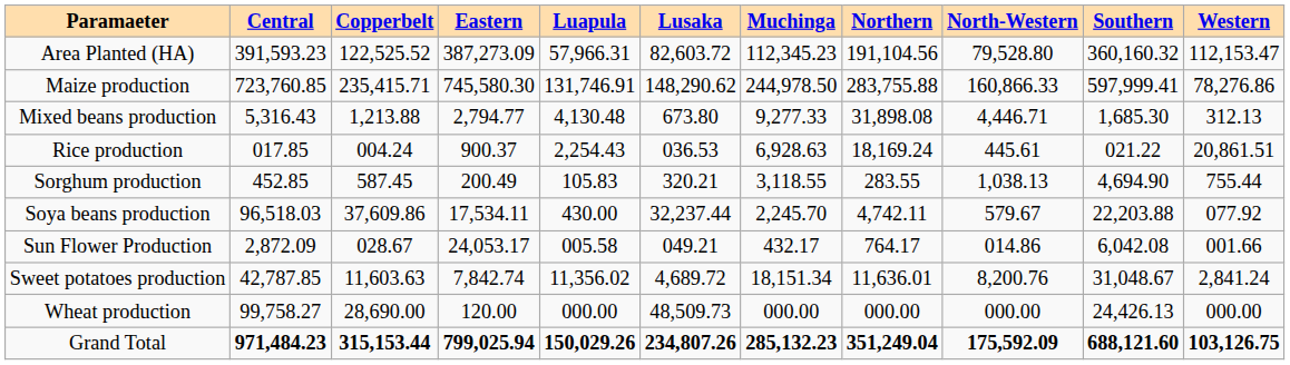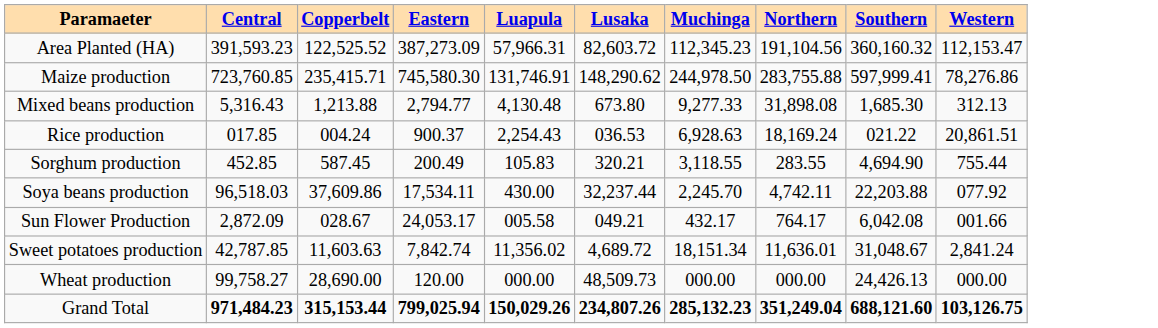 <table class="wikitable sortable collapsible" style="text-align: center;">
 <tr>
 <th style="background:navajowhite;">Paramaeter</th>
 <th style="background:navajowhite;"><a href='#'>Central</a></th>
 <th style="background:navajowhite;"><a href='#'>Copperbelt</a></th>
 <th style="background:navajowhite;"><a href='#'>Eastern</a></th>
 <th style="background:navajowhite;"><a href='#'>Luapula</a></th>
 <th style="background:navajowhite;"><a href='#'>Lusaka</a></th>
 <th style="background:navajowhite;"><a href='#'>Muchinga</a></th>
 <th style="background:navajowhite;"><a href='#'>Northern</a></th>
-<th style="background:navajowhite;"><a href='#'>North-Western</a></th>
 <th style="background:navajowhite;"><a href='#'>Southern</a></th>
 <th style="background:navajowhite;"><a href='#'>Western</a></th>
 </tr>
 <tr>
 <td>Area Planted (HA)</td>
 <td>391,593.23</td>
 <td>122,525.52</td>
 <td>387,273.09</td>
 <td>57,966.31</td>
 <td>82,603.72</td>
 <td>112,345.23</td>
 <td>191,104.56</td>
-<td>79,528.80</td>
 <td>360,160.32</td>
 <td>112,153.47</td>
 </tr>
 <tr>
 <td>Maize production</td>
 <td>723,760.85</td>
 <td>235,415.71</td>
 <td>745,580.30</td>
 <td>131,746.91</td>
 <td>148,290.62</td>
 <td>244,978.50</td>
 <td>283,755.88</td>
-<td>160,866.33</td>
 <td>597,999.41</td>
 <td>78,276.86</td>
 </tr>
 <tr>
 <td>Mixed beans production</td>
 <td>5,316.43</td>
 <td>1,213.88</td>
 <td>2,794.77</td>
 <td>4,130.48</td>
 <td>673.80</td>
 <td>9,277.33</td>
 <td>31,898.08</td>
-<td>4,446.71</td>
 <td>1,685.30</td>
 <td>312.13</td>
 </tr>
 <tr>
 <td>Rice production</td>
 <td>017.85</td>
 <td>004.24</td>
 <td>900.37</td>
 <td>2,254.43</td>
 <td>036.53</td>
 <td>6,928.63</td>
 <td>18,169.24</td>
-<td>445.61</td>
 <td>021.22</td>
 <td>20,861.51</td>
 </tr>
 <tr>
 <td>Sorghum production</td>
 <td>452.85</td>
 <td>587.45</td>
 <td>200.49</td>
 <td>105.83</td>
 <td>320.21</td>
 <td>3,118.55</td>
 <td>283.55</td>
-<td>1,038.13</td>
 <td>4,694.90</td>
 <td>755.44</td>
 </tr>
 <tr>
 <td>Soya beans production</td>
 <td>96,518.03</td>
 <td>37,609.86</td>
 <td>17,534.11</td>
 <td>430.00</td>
 <td>32,237.44</td>
 <td>2,245.70</td>
 <td>4,742.11</td>
-<td>579.67</td>
 <td>22,203.88</td>
 <td>077.92</td>
 </tr>
 <tr>
 <td>Sun Flower Production</td>
 <td>2,872.09</td>
 <td>028.67</td>
 <td>24,053.17</td>
 <td>005.58</td>
 <td>049.21</td>
 <td>432.17</td>
 <td>764.17</td>
-<td>014.86</td>
 <td>6,042.08</td>
 <td>001.66</td>
 </tr>
 <tr>
 <td>Sweet potatoes production</td>
 <td>42,787.85</td>
 <td>11,603.63</td>
 <td>7,842.74</td>
 <td>11,356.02</td>
 <td>4,689.72</td>
 <td>18,151.34</td>
 <td>11,636.01</td>
-<td>8,200.76</td>
 <td>31,048.67</td>
 <td>2,841.24</td>
 </tr>
 <tr>
 <td>Wheat production</td>
 <td>99,758.27</td>
 <td>28,690.00</td>
 <td>120.00</td>
 <td>000.00</td>
 <td>48,509.73</td>
-<td>000.00</td>
 <td>000.00</td>
 <td>000.00</td>
 <td>24,426.13</td>
 <td>000.00</td>
 </tr>
 <tr>
 <td>Grand Total</td>
 <td><strong>971,484.23</strong></td>
 <td><strong>315,153.44</strong></td>
 <td><strong>799,025.94</strong></td>
 <td><strong>150,029.26</strong></td>
 <td><strong>234,807.26</strong></td>
 <td><strong>285,132.23</strong></td>
 <td><strong>351,249.04</strong></td>
-<td><strong>175,592.09</strong></td>
 <td><strong>688,121.60</strong></td>
 <td><strong>103,126.75</strong></td>
 </tr>
 </table>
